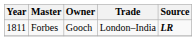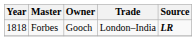 <table class=" wikitable">
 <tr>
 <th>Year</th>
 <th>Master</th>
 <th>Owner</th>
 <th>Trade</th>
 <th>Source</th>
 </tr>
 <tr>
-<td>1811</td>
+<td>1818</td>
 <td>Forbes</td>
 <td>Gooch</td>
 <td>London–India</td>
 <td><strong><em>LR</em></strong></td>
 </tr>
 <tr>
 </tr>
 </table>
